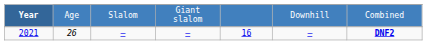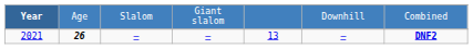 <table class="wikitable" style="font-size:95%; text-align:center; border:grey solid 1px; border-collapse:collapse;" width="40%">
 <tr style="background-color:#369; color:white;">
 <td rowspan="2" colspan="1" width="4%"><strong>Year</strong></td>
 </tr>
 <tr style="background-color:#4180be; color:white;">
 <td width="3%">Age</td>
 <td width="5%">Slalom</td>
 <td width="5%">Giant<br>slalom</td>
 <td width="5%"></td>
 <td width="5%">Downhill</td>
 <td width="5%">Combined</td>
 </tr>
 <tr style="background-color:#8CB2D8; color:white;">
 </tr>
 <tr>
 <td><a href='#'>2021</a></td>
-<td><em>26</em></td>
+<td><strong><em>26</em></strong></td>
 <td><a href='#'>—</a></td>
 <td><a href='#'>—</a></td>
-<td><a href='#'>16</a></td>
+<td><a href='#'>13</a></td>
 <td><a href='#'>—</a></td>
 <td><strong><a href='#'>DNF2</a></strong></td>
 </tr>
 </table>
